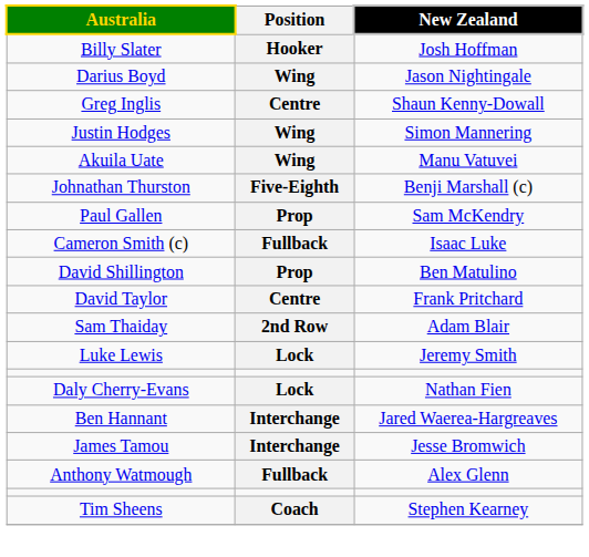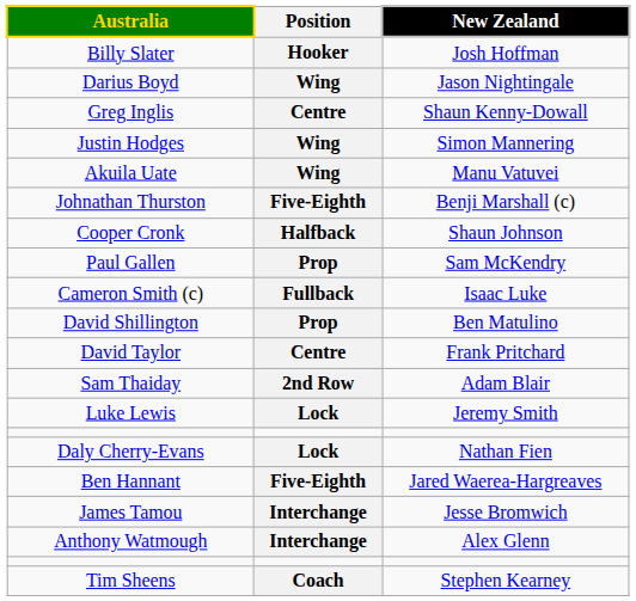 <table style="margin: 1em auto 1em auto" class="wikitable">
 <tr>
 <th align="centre" width="200" style="border: 2px solid gold; background: green; color: gold">Australia</th>
 <th width="100">Position</th>
 <th align="centre" width="200" style="border: 2px solid silver; background: black; color: white">New Zealand</th>
 </tr>
 <tr>
 <td align="center"><a href='#'>Billy Slater</a> </td>
 <th>Hooker</th>
 <td align="center"> <a href='#'>Josh Hoffman</a></td>
 </tr>
 <tr>
 <td align="center"><a href='#'>Darius Boyd</a> </td>
 <th>Wing</th>
 <td align="center"> <a href='#'>Jason Nightingale</a></td>
 </tr>
 <tr>
 <td align="center"><a href='#'>Greg Inglis</a> </td>
 <th>Centre</th>
 <td align="center"> <a href='#'>Shaun Kenny-Dowall</a></td>
 </tr>
 <tr>
 <td align="center"><a href='#'>Justin Hodges</a> </td>
 <th>Wing</th>
 <td align="center"> <a href='#'>Simon Mannering</a></td>
 </tr>
 <tr>
 <td align="center"><a href='#'>Akuila Uate</a> </td>
 <th>Wing</th>
 <td align="center"> <a href='#'>Manu Vatuvei</a></td>
 </tr>
 <tr>
 <td align="center"><a href='#'>Johnathan Thurston</a> </td>
 <th>Five-Eighth</th>
 <td align="center"> <a href='#'>Benji Marshall</a> (c)</td>
+</tr>
+<tr>
+<td align="center"><a href='#'>Cooper Cronk</a> </td>
+<th>Halfback</th>
+<td align="center"> <a href='#'>Shaun Johnson</a></td>
 </tr>
 <tr>
 <td align="center"><a href='#'>Paul Gallen</a> </td>
 <th>Prop</th>
 <td align="center"> <a href='#'>Sam McKendry</a></td>
 </tr>
 <tr>
 <td align="center"><a href='#'>Cameron Smith</a> (c) </td>
 <th>Fullback</th>
 <td align="center"> <a href='#'>Isaac Luke</a></td>
 </tr>
 <tr>
 <td align="center"><a href='#'>David Shillington</a> </td>
 <th>Prop</th>
 <td align="center"> <a href='#'>Ben Matulino</a></td>
 </tr>
 <tr>
 <td align="center"><a href='#'>David Taylor</a> </td>
 <th>Centre</th>
 <td align="center"> <a href='#'>Frank Pritchard</a></td>
 </tr>
 <tr>
 <td align="center"><a href='#'>Sam Thaiday</a> </td>
 <th>2nd Row</th>
 <td align="center"> <a href='#'>Adam Blair</a></td>
 </tr>
 <tr>
 <td align="center"><a href='#'>Luke Lewis</a> </td>
 <th>Lock</th>
 <td align="center"> <a href='#'>Jeremy Smith</a></td>
 </tr>
 <tr>
 <td></td>
 <td></td>
 <td></td>
 </tr>
 <tr>
 <td align="center"><a href='#'>Daly Cherry-Evans</a> </td>
 <th>Lock</th>
 <td align="center"> <a href='#'>Nathan Fien</a></td>
 </tr>
 <tr>
 <td align="center"><a href='#'>Ben Hannant</a> </td>
-<th>Interchange</th>
+<th>Five-Eighth</th>
 <td align="center"> <a href='#'>Jared Waerea-Hargreaves</a></td>
 </tr>
 <tr>
 <td align="center"><a href='#'>James Tamou</a> </td>
 <th>Interchange</th>
 <td align="center"> <a href='#'>Jesse Bromwich</a></td>
 </tr>
 <tr>
 <td align="center"><a href='#'>Anthony Watmough</a> </td>
-<th>Fullback</th>
+<th>Interchange</th>
 <td align="center"> <a href='#'>Alex Glenn</a></td>
 </tr>
 <tr>
 <td></td>
 <td></td>
 <td></td>
 </tr>
 <tr>
 <td align="center"><a href='#'>Tim Sheens</a> </td>
 <th><strong>Coach</strong></th>
 <td align="center"> <a href='#'>Stephen Kearney</a></td>
 </tr>
 <tr>
 </tr>
 </table>
